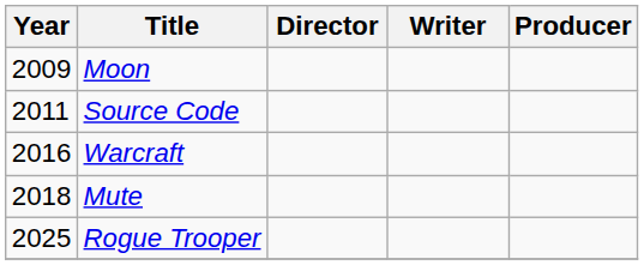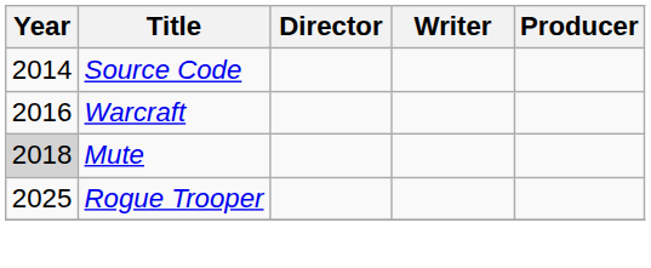 <table class="wikitable">
 <tr>
 <th>Year</th>
 <th>Title</th>
 <th width=65>Director</th>
 <th width=65>Writer</th>
 <th width=65>Producer</th>
 </tr>
 <tr>
-<td>2009</td>
-<td><em><a href='#'>Moon</a></em></td>
-<td></td>
-<td></td>
-<td></td>
-</tr>
-<tr>
-<td>2011</td>
+<td>2014</td>
 <td><em><a href='#'>Source Code</a></em></td>
 <td></td>
 <td></td>
 <td></td>
 </tr>
 <tr>
 <td>2016</td>
 <td><em><a href='#'>Warcraft</a></em></td>
 <td></td>
 <td></td>
 <td></td>
 </tr>
 <tr>
-<td>2018</td>
+<td style="background: lightgrey;">2018</td>
 <td><em><a href='#'>Mute</a></em></td>
 <td></td>
 <td></td>
 <td></td>
 </tr>
 <tr>
 <td>2025</td>
 <td><em><a href='#'>Rogue Trooper</a></em></td>
 <td></td>
 <td></td>
 <td></td>
 </tr>
 <tr>
 </tr>
 </table>
